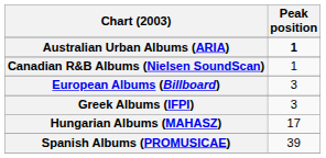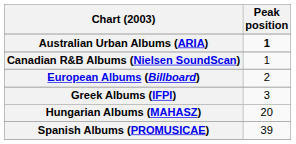 <table class="wikitable sortable plainrowheaders" style="text-align:center">
 <tr>
 <th scope="col">Chart (2003)</th>
 <th scope="col">Peak<br>position</th>
 </tr>
 <tr>
 </tr>
 <tr>
 <th scope="row">Australian Urban Albums (<a href='#'>ARIA</a>)</th>
 <td><strong>1</strong></td>
 </tr>
 <tr>
 </tr>
 <tr>
 </tr>
 <tr>
 </tr>
 <tr>
 </tr>
 <tr>
 <th scope="row">Canadian R&B Albums (<a href='#'>Nielsen SoundScan</a>)</th>
 <td style="text-align:center;">1</td>
 </tr>
 <tr>
 </tr>
 <tr>
 </tr>
 <tr>
 <th scope="row"><a href='#'>European Albums</a> (<em><a href='#'>Billboard</a></em>)</th>
-<td style="text-align:center;">3</td>
+<td style="text-align:center;">2</td>
 </tr>
 <tr>
 </tr>
 <tr>
 </tr>
 <tr>
 </tr>
 <tr>
 <th scope="row">Greek Albums (<a href='#'>IFPI</a>)</th>
 <td style="text-align:center;">3</td>
 </tr>
 <tr>
 <th scope="row">Hungarian Albums (<a href='#'>MAHASZ</a>)</th>
-<td align="center">17</td>
+<td align="center">20</td>
 </tr>
 <tr>
 </tr>
 <tr>
 </tr>
 <tr>
 </tr>
 <tr>
 </tr>
 <tr>
 </tr>
 <tr>
 <th scope="row">Spanish Albums (<a href='#'>PROMUSICAE</a>)</th>
 <td align="center">39</td>
 </tr>
 <tr>
 </tr>
 <tr>
 </tr>
 <tr>
 </tr>
 <tr>
 </tr>
 <tr>
 </tr>
 </table>
